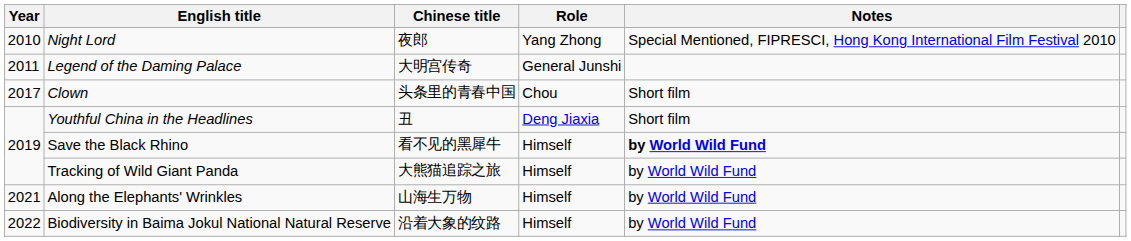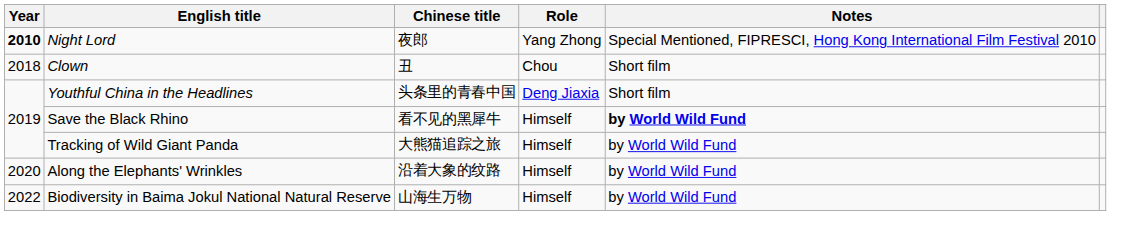 <table class="wikitable sortable">
 <tr>
 <th>Year</th>
 <th>English title</th>
 <th>Chinese title</th>
 <th>Role</th>
 <th scope="col" class="unsortable">Notes</th>
 <th scope="col" class="unsortable"></th>
 </tr>
 <tr>
-<td>2010</td>
+<td><strong>2010</strong></td>
 <td><em>Night Lord </em></td>
 <td>夜郎</td>
 <td>Yang Zhong</td>
 <td>Special Mentioned, FIPRESCI, <a href='#'>Hong Kong International Film Festival</a> 2010</td>
 </tr>
 <tr>
-<td>2011</td>
-<td><em>Legend of the Daming Palace</em></td>
-<td>大明宫传奇</td>
-<td>General Junshi</td>
-<td></td>
-<td style="text-align:center;"></td>
-</tr>
-<tr>
-<td>2017</td>
+<td>2018</td>
 <td><em>Clown</em></td>
-<td>头条里的青春中国</td>
+<td>丑</td>
 <td>Chou</td>
 <td>Short film</td>
 <td style="text-align:center;"></td>
 </tr>
 <tr>
 <td rowspan="3">2019</td>
 <td><em>Youthful China in the Headlines</em></td>
-<td>丑</td>
+<td>头条里的青春中国</td>
 <td><a href='#'>Deng Jiaxia</a></td>
 <td>Short film</td>
 <td style="text-align:center;"></td>
 </tr>
 <tr>
 <td>Save the Black Rhino</td>
 <td>看不见的黑犀牛</td>
 <td>Himself</td>
 <td><strong>by <a href='#'>World Wild Fund</a></strong></td>
 <td></td>
 </tr>
 <tr>
 <td>Tracking of Wild Giant Panda</td>
 <td>大熊猫追踪之旅</td>
 <td>Himself</td>
 <td>by <a href='#'>World Wild Fund</a></td>
 <td></td>
 </tr>
 <tr>
-<td>2021</td>
+<td>2020</td>
 <td>Along the Elephants' Wrinkles</td>
-<td>山海生万物</td>
+<td>沿着大象的纹路</td>
 <td>Himself</td>
 <td>by <a href='#'>World Wild Fund</a></td>
 <td></td>
 </tr>
 <tr>
 <td>2022</td>
 <td>Biodiversity in Baima Jokul National Natural Reserve</td>
-<td>沿着大象的纹路</td>
+<td>山海生万物</td>
 <td>Himself</td>
 <td>by <a href='#'>World Wild Fund</a></td>
 <td></td>
 </tr>
 </table>
